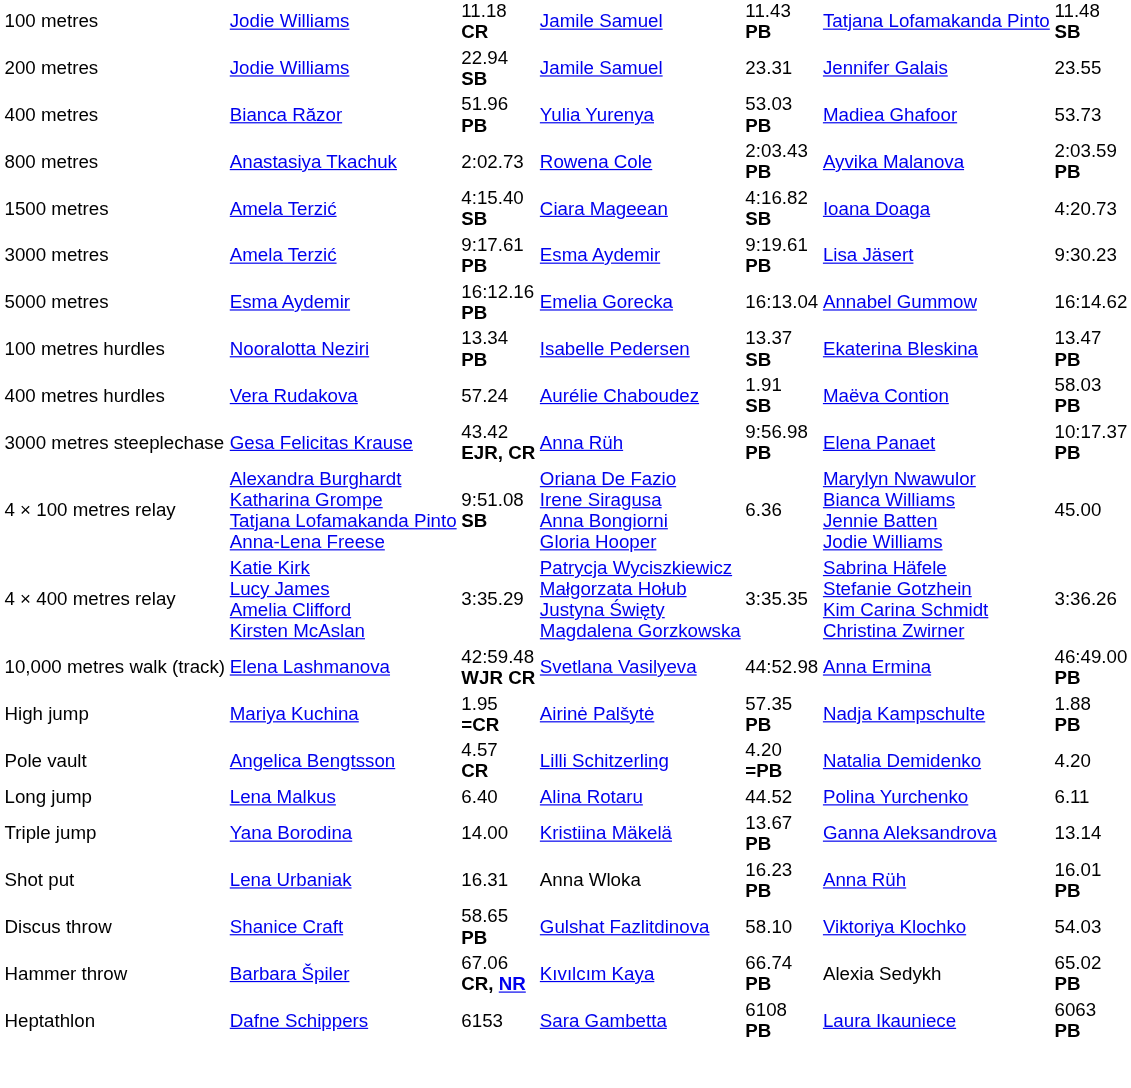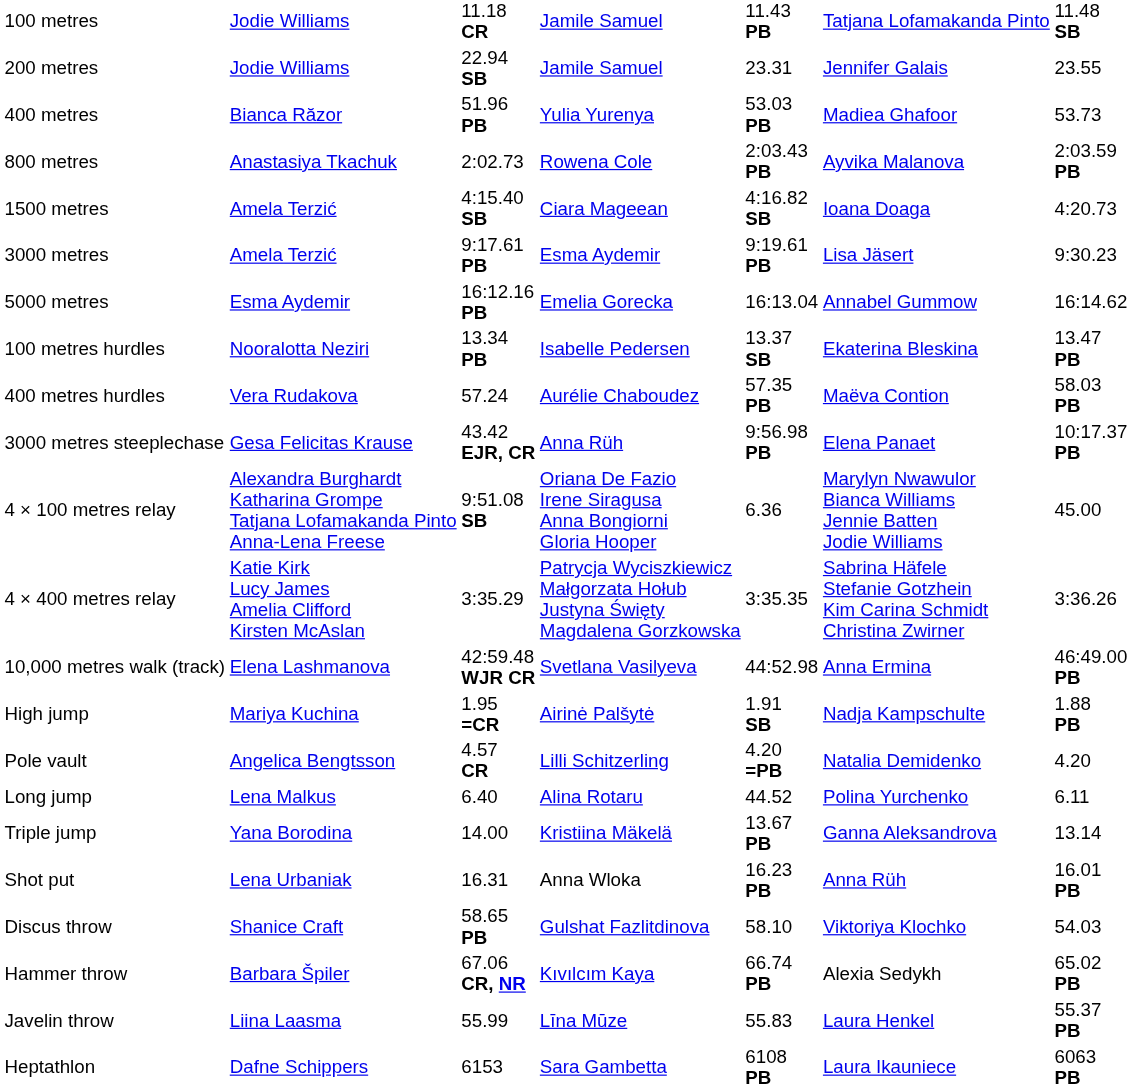 <table>
 <tr>
 <td>100 metres</td>
 <td><a href='#'>Jodie Williams</a><br><em></em></td>
 <td>11.18<br><strong>CR</strong></td>
 <td><a href='#'>Jamile Samuel</a><br><em></em></td>
 <td>11.43 <br><strong>PB</strong></td>
 <td><a href='#'>Tatjana Lofamakanda Pinto</a><br><em></em></td>
 <td>11.48 <br><strong>SB</strong></td>
 </tr>
 <tr>
 <td>200 metres</td>
 <td><a href='#'>Jodie Williams</a><br><em></em></td>
 <td>22.94<br><strong>SB</strong></td>
 <td><a href='#'>Jamile Samuel</a><br><em></em></td>
 <td>23.31</td>
 <td><a href='#'>Jennifer Galais</a><br><em></em></td>
 <td>23.55</td>
 </tr>
 <tr>
 <td>400 metres</td>
 <td><a href='#'>Bianca Răzor</a><br><em></em></td>
 <td>51.96 <br><strong>PB</strong></td>
 <td><a href='#'>Yulia Yurenya</a><br><em></em></td>
 <td>53.03 <br><strong>PB</strong></td>
 <td><a href='#'>Madiea Ghafoor</a><br><em></em></td>
 <td>53.73</td>
 </tr>
 <tr>
 <td>800 metres</td>
 <td><a href='#'>Anastasiya Tkachuk</a><br><em></em></td>
 <td>2:02.73</td>
 <td><a href='#'>Rowena Cole</a><br><em></em></td>
 <td>2:03.43<br><strong>PB</strong></td>
 <td><a href='#'>Ayvika Malanova</a><br><em></em></td>
 <td>2:03.59<br><strong>PB</strong></td>
 </tr>
 <tr>
 <td>1500 metres</td>
 <td><a href='#'>Amela Terzić</a><br><em></em></td>
 <td>4:15.40<br><strong>SB</strong></td>
 <td><a href='#'>Ciara Mageean</a><br><em></em></td>
 <td>4:16.82<br><strong>SB</strong></td>
 <td><a href='#'>Ioana Doaga</a><br><em></em></td>
 <td>4:20.73</td>
 </tr>
 <tr>
 <td>3000 metres</td>
 <td><a href='#'>Amela Terzić</a><br><em></em></td>
 <td>9:17.61 <br><strong>PB</strong></td>
 <td><a href='#'>Esma Aydemir</a><br><em></em></td>
 <td>9:19.61 <br><strong>PB</strong></td>
 <td><a href='#'>Lisa Jäsert</a><br><em></em></td>
 <td>9:30.23</td>
 </tr>
 <tr>
 <td>5000 metres</td>
 <td><a href='#'>Esma Aydemir</a><br><em></em></td>
 <td>16:12.16<br><strong>PB</strong></td>
 <td><a href='#'>Emelia Gorecka</a><br><em></em></td>
 <td>16:13.04</td>
 <td><a href='#'>Annabel Gummow</a><br><em></em></td>
 <td>16:14.62</td>
 </tr>
 <tr>
 <td>100 metres hurdles</td>
 <td><a href='#'>Nooralotta Neziri</a><br><em></em></td>
 <td>13.34<br><strong>PB</strong></td>
 <td><a href='#'>Isabelle Pedersen</a><br><em></em></td>
 <td>13.37<br><strong>SB</strong></td>
 <td><a href='#'>Ekaterina Bleskina</a><br><em></em></td>
 <td>13.47<br><strong>PB</strong></td>
 </tr>
 <tr>
 <td>400 metres hurdles</td>
 <td><a href='#'>Vera Rudakova</a><br><em></em></td>
 <td>57.24</td>
 <td><a href='#'>Aurélie Chaboudez</a><br><em></em></td>
-<td>1.91<br><strong>SB</strong></td>
+<td>57.35<br><strong>PB</strong></td>
 <td><a href='#'>Maëva Contion</a><br><em></em></td>
 <td>58.03 <br><strong>PB</strong></td>
 </tr>
 <tr>
 <td>3000 metres steeplechase</td>
 <td><a href='#'>Gesa Felicitas Krause</a><br><em></em></td>
 <td>43.42<br><strong>EJR, CR</strong></td>
 <td><a href='#'>Anna Rüh</a><br><em></em></td>
 <td>9:56.98<br><strong>PB</strong></td>
 <td><a href='#'>Elena Panaet</a><br><em></em></td>
 <td>10:17.37<br><strong>PB</strong></td>
 </tr>
 <tr>
 <td>4 × 100 metres relay</td>
 <td><a href='#'>Alexandra Burghardt</a><br><a href='#'>Katharina Grompe</a><br><a href='#'>Tatjana Lofamakanda Pinto</a><br><a href='#'>Anna-Lena Freese</a><br><em></em></td>
 <td>9:51.08<br><strong>SB</strong></td>
 <td><a href='#'>Oriana De Fazio</a><br><a href='#'>Irene Siragusa</a><br><a href='#'>Anna Bongiorni</a><br><a href='#'>Gloria Hooper</a><br><em></em></td>
 <td>6.36</td>
 <td><a href='#'>Marylyn Nwawulor</a><br><a href='#'>Bianca Williams</a><br><a href='#'>Jennie Batten</a><br><a href='#'>Jodie Williams</a><br><em></em></td>
 <td>45.00</td>
 </tr>
 <tr>
 <td>4 × 400 metres relay</td>
 <td><a href='#'>Katie Kirk</a><br><a href='#'>Lucy James</a><br><a href='#'>Amelia Clifford</a><br><a href='#'>Kirsten McAslan</a><br><em></em></td>
 <td>3:35.29</td>
 <td><a href='#'>Patrycja Wyciszkiewicz</a><br><a href='#'>Małgorzata Hołub</a><br><a href='#'>Justyna Święty</a><br><a href='#'>Magdalena Gorzkowska</a><br><em></em></td>
 <td>3:35.35</td>
 <td><a href='#'>Sabrina Häfele</a><br><a href='#'>Stefanie Gotzhein</a><br><a href='#'>Kim Carina Schmidt</a><br><a href='#'>Christina Zwirner</a><br><em></em></td>
 <td>3:36.26</td>
 </tr>
 <tr>
 <td>10,000 metres walk (track)</td>
 <td><a href='#'>Elena Lashmanova</a><br><em></em></td>
 <td>42:59.48 <br><strong>WJR</strong> <strong>CR</strong></td>
 <td><a href='#'>Svetlana Vasilyeva</a><br><em></em></td>
 <td>44:52.98</td>
 <td><a href='#'>Anna Ermina</a><br><em></em></td>
 <td>46:49.00 <br><strong>PB</strong></td>
 </tr>
 <tr>
 <td>High jump</td>
 <td><a href='#'>Mariya Kuchina</a><br><em></em></td>
 <td>1.95<br><strong>=CR</strong></td>
 <td><a href='#'>Airinė Palšytė</a><br><em></em></td>
-<td>57.35<br><strong>PB</strong></td>
+<td>1.91<br><strong>SB</strong></td>
 <td><a href='#'>Nadja Kampschulte</a><br><em></em></td>
 <td>1.88<br><strong>PB</strong></td>
 </tr>
 <tr>
 <td>Pole vault</td>
 <td><a href='#'>Angelica Bengtsson</a><br><em></em></td>
 <td>4.57<br><strong>CR</strong></td>
 <td><a href='#'>Lilli Schitzerling</a><br><em></em></td>
 <td>4.20<br><strong>=PB</strong></td>
 <td><a href='#'>Natalia Demidenko</a><br><em></em></td>
 <td>4.20</td>
 </tr>
 <tr>
 <td>Long jump</td>
 <td><a href='#'>Lena Malkus</a><br><em></em></td>
 <td>6.40</td>
 <td><a href='#'>Alina Rotaru</a><br><em></em></td>
 <td>44.52</td>
 <td><a href='#'>Polina Yurchenko</a><br><em></em></td>
 <td>6.11</td>
 </tr>
 <tr>
 <td>Triple jump</td>
 <td><a href='#'>Yana Borodina</a><br><em></em></td>
 <td>14.00</td>
 <td><a href='#'>Kristiina Mäkelä</a><br><em></em></td>
 <td>13.67<br><strong>PB</strong></td>
 <td><a href='#'>Ganna Aleksandrova</a><br><em></em></td>
 <td>13.14</td>
 </tr>
 <tr>
 <td>Shot put</td>
 <td><a href='#'>Lena Urbaniak</a><br><em></em></td>
 <td>16.31</td>
 <td>Anna Wloka<br><em></em></td>
 <td>16.23 <br><strong>PB</strong></td>
 <td><a href='#'>Anna Rüh</a><br><em></em></td>
 <td>16.01<br><strong>PB</strong></td>
 </tr>
 <tr>
 <td>Discus throw</td>
 <td><a href='#'>Shanice Craft</a><br><em></em></td>
 <td>58.65<br><strong>PB</strong></td>
 <td><a href='#'>Gulshat Fazlitdinova</a><br><em></em></td>
 <td>58.10</td>
 <td><a href='#'>Viktoriya Klochko</a><br><em></em></td>
 <td>54.03</td>
 </tr>
 <tr>
 <td>Hammer throw</td>
 <td><a href='#'>Barbara Špiler</a><br><em></em></td>
 <td>67.06<br><strong>CR, <a href='#'>NR</a></strong></td>
 <td><a href='#'>Kıvılcım Kaya</a><br><em></em></td>
 <td>66.74 <br><strong>PB</strong></td>
 <td>Alexia Sedykh<br><em></em></td>
 <td>65.02 <br><strong>PB</strong></td>
 </tr>
 <tr>
+<td>Javelin throw</td>
+<td><a href='#'>Liina Laasma</a><br><em></em></td>
+<td>55.99</td>
+<td><a href='#'>Līna Mūze</a><br><em></em></td>
+<td>55.83</td>
+<td><a href='#'>Laura Henkel</a><br><em></em></td>
+<td>55.37<br><strong>PB</strong></td>
+</tr>
+<tr>
 <td>Heptathlon</td>
 <td><a href='#'>Dafne Schippers</a><br><em></em></td>
 <td>6153</td>
 <td><a href='#'>Sara Gambetta</a><br><em></em></td>
 <td>6108<br><strong>PB</strong></td>
 <td><a href='#'>Laura Ikauniece</a><br><em></em></td>
 <td>6063<br><strong>PB</strong></td>
 </tr>
 </table>
